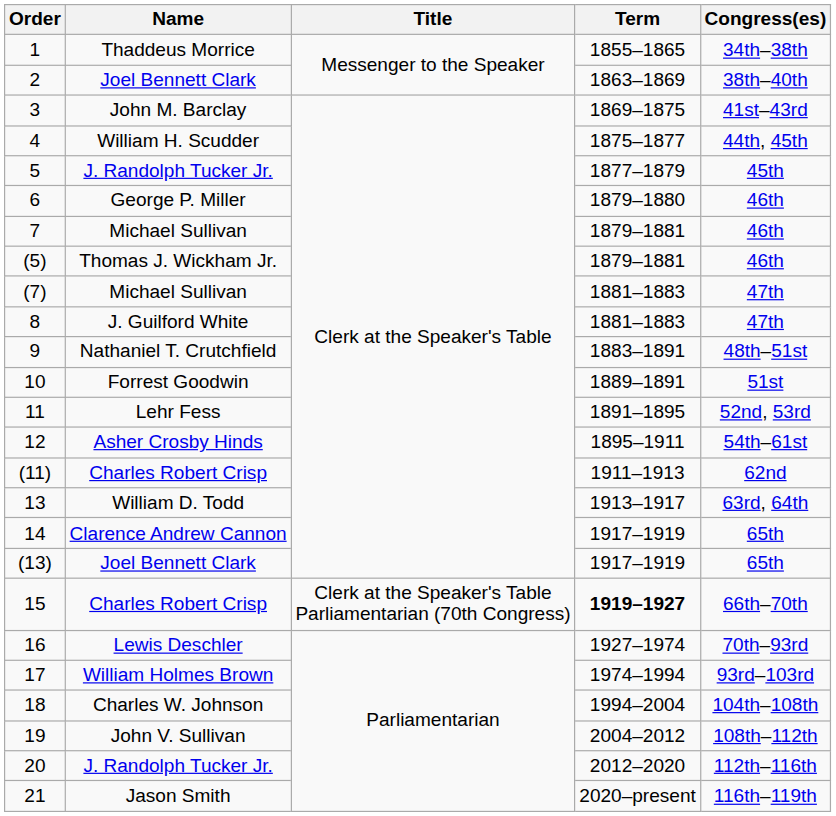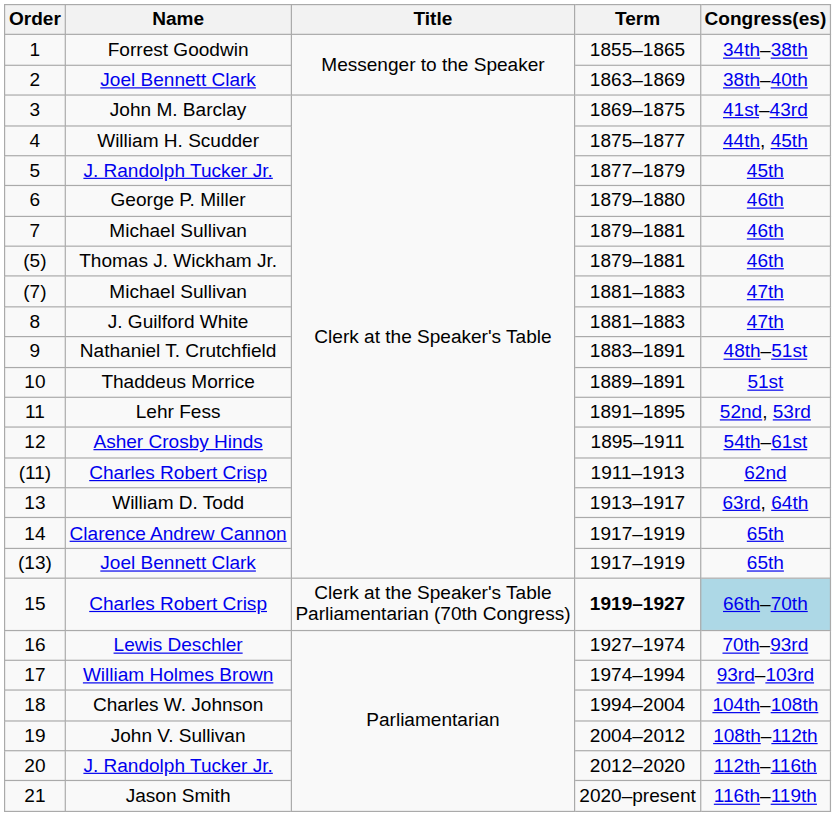 <table class="wikitable">
 <tr>
 <th>Order</th>
 <th>Name</th>
 <th>Title</th>
 <th>Term</th>
 <th>Congress(es)</th>
 </tr>
 <tr>
 <td align="center">1</td>
-<td align="center">Thaddeus Morrice</td>
+<td align="center">Forrest Goodwin</td>
 <td rowspan="2" align="center">Messenger to the Speaker</td>
 <td align="center">1855–1865</td>
 <td align="center"><a href='#'>34th</a>–<a href='#'>38th</a></td>
 </tr>
 <tr>
 <td align="center">2</td>
 <td align="center"><a href='#'>Joel Bennett Clark</a></td>
 <td align="center">1863–1869</td>
 <td align="center"><a href='#'>38th</a>–<a href='#'>40th</a></td>
 </tr>
 <tr>
 <td align="center">3</td>
 <td align="center">John M. Barclay</td>
 <td rowspan="16" align="center">Clerk at the Speaker's Table</td>
 <td align="center">1869–1875</td>
 <td align="center"><a href='#'>41st</a>–<a href='#'>43rd</a></td>
 </tr>
 <tr>
 <td align="center">4</td>
 <td align="center">William H. Scudder</td>
 <td align="center">1875–1877</td>
 <td align="center"><a href='#'>44th</a>, <a href='#'>45th</a></td>
 </tr>
 <tr>
 <td align="center">5</td>
 <td align="center"><a href='#'>J. Randolph Tucker Jr.</a></td>
 <td align="center">1877–1879</td>
 <td align="center"><a href='#'>45th</a></td>
 </tr>
 <tr>
 <td align="center">6</td>
 <td align="center">George P. Miller</td>
 <td align="center">1879–1880</td>
 <td align="center"><a href='#'>46th</a></td>
 </tr>
 <tr>
 <td align="center">7</td>
 <td align="center">Michael Sullivan</td>
 <td align="center">1879–1881</td>
 <td align="center"><a href='#'>46th</a></td>
 </tr>
 <tr>
 <td align="center">(5)</td>
 <td align="center">Thomas J. Wickham Jr.</td>
 <td align="center">1879–1881</td>
 <td align="center"><a href='#'>46th</a></td>
 </tr>
 <tr>
 <td align="center">(7)</td>
 <td align="center">Michael Sullivan</td>
 <td align="center">1881–1883</td>
 <td align="center"><a href='#'>47th</a></td>
 </tr>
 <tr>
 <td align="center">8</td>
 <td align="center">J. Guilford White</td>
 <td align="center">1881–1883</td>
 <td align="center"><a href='#'>47th</a></td>
 </tr>
 <tr>
 <td align="center">9</td>
 <td align="center">Nathaniel T. Crutchfield</td>
 <td align="center">1883–1891</td>
 <td align="center"><a href='#'>48th</a>–<a href='#'>51st</a></td>
 </tr>
 <tr>
 <td align="center">10</td>
-<td align="center">Forrest Goodwin</td>
+<td align="center">Thaddeus Morrice</td>
 <td align="center">1889–1891</td>
 <td align="center"><a href='#'>51st</a></td>
 </tr>
 <tr>
 <td align="center">11</td>
 <td align="center">Lehr Fess</td>
 <td align="center">1891–1895</td>
 <td align="center"><a href='#'>52nd</a>, <a href='#'>53rd</a></td>
 </tr>
 <tr>
 <td align="center">12</td>
 <td align="center"><a href='#'>Asher Crosby Hinds</a></td>
 <td align="center">1895–1911</td>
 <td align="center"><a href='#'>54th</a>–<a href='#'>61st</a></td>
 </tr>
 <tr>
 <td align="center">(11)</td>
 <td align="center"><a href='#'>Charles Robert Crisp</a></td>
 <td align="center">1911–1913</td>
 <td align="center"><a href='#'>62nd</a></td>
 </tr>
 <tr>
 <td align="center">13</td>
 <td align="center">William D. Todd</td>
 <td align="center">1913–1917</td>
 <td align="center"><a href='#'>63rd</a>, <a href='#'>64th</a></td>
 </tr>
 <tr>
 <td align="center">14</td>
 <td align="center"><a href='#'>Clarence Andrew Cannon</a></td>
 <td align="center">1917–1919</td>
 <td align="center"><a href='#'>65th</a></td>
 </tr>
 <tr>
 <td align="center">(13)</td>
 <td align="center"><a href='#'>Joel Bennett Clark</a></td>
 <td align="center">1917–1919</td>
 <td align="center"><a href='#'>65th</a></td>
 </tr>
 <tr>
 <td align="center">15</td>
 <td align="center"><a href='#'>Charles Robert Crisp</a></td>
 <td align="center">Clerk at the Speaker's Table<br>Parliamentarian (70th Congress)</td>
 <td align="center"><strong>1919–1927</strong></td>
-<td align="center"><a href='#'>66th</a>–<a href='#'>70th</a></td>
+<td align="center" style="background: lightblue;"><a href='#'>66th</a>–<a href='#'>70th</a></td>
 </tr>
 <tr>
 <td align="center">16</td>
 <td align="center"><a href='#'>Lewis Deschler</a></td>
 <td rowspan="6" align="center">Parliamentarian</td>
 <td align="center">1927–1974</td>
 <td align="center"><a href='#'>70th</a>–<a href='#'>93rd</a></td>
 </tr>
 <tr>
 <td align="center">17</td>
 <td align="center"><a href='#'>William Holmes Brown</a></td>
 <td align="center">1974–1994</td>
 <td align="center"><a href='#'>93rd</a>–<a href='#'>103rd</a></td>
 </tr>
 <tr>
 <td align="center">18</td>
 <td align="center">Charles W. Johnson</td>
 <td align="center">1994–2004</td>
 <td align="center"><a href='#'>104th</a>–<a href='#'>108th</a></td>
 </tr>
 <tr>
 <td align="center">19</td>
 <td align="center">John V. Sullivan</td>
 <td align="center">2004–2012</td>
 <td align="center"><a href='#'>108th</a>–<a href='#'>112th</a></td>
 </tr>
 <tr>
 <td align="center">20</td>
 <td align="center"><a href='#'>J. Randolph Tucker Jr.</a></td>
 <td align="center">2012–2020</td>
 <td align="center"><a href='#'>112th</a>–<a href='#'>116th</a></td>
 </tr>
 <tr>
 <td align="center">21</td>
 <td align="center">Jason Smith</td>
 <td align="center">2020–present</td>
 <td align="center"><a href='#'>116th</a>–<a href='#'>119th</a></td>
 </tr>
 </table>
